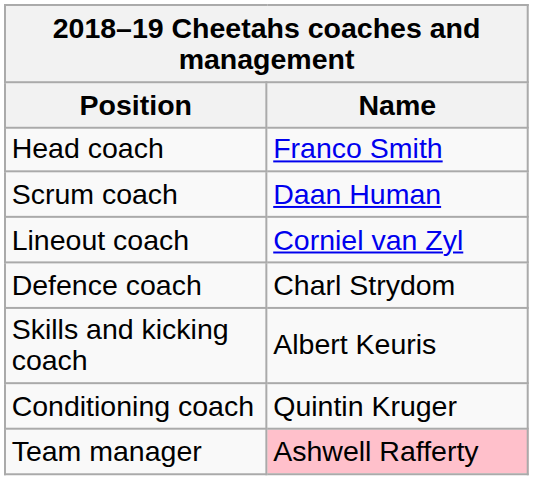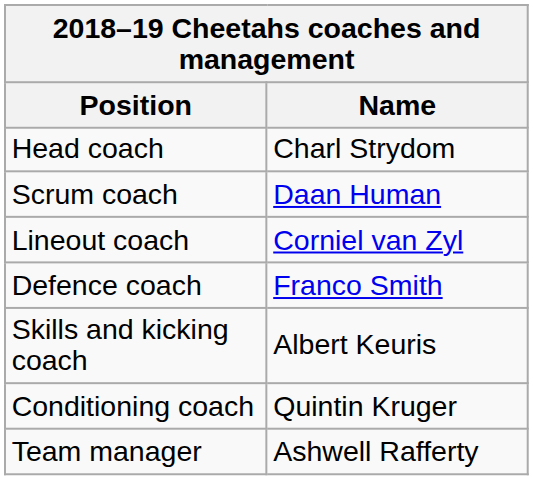 <table class="wikitable sortable" style="text-align:left; font-size:90%; width:30%">
 <tr>
 <th colspan=100%>2018–19 Cheetahs coaches and management</th>
 </tr>
 <tr>
 <th style="width:50%;">Position</th>
 <th style="width:50%;">Name</th>
 </tr>
 <tr>
 <td>Head coach</td>
-<td><a href='#'>Franco Smith</a></td>
+<td>Charl Strydom</td>
 </tr>
 <tr>
 <td>Scrum coach</td>
 <td><a href='#'>Daan Human</a></td>
 </tr>
 <tr>
 <td>Lineout coach</td>
 <td><a href='#'>Corniel van Zyl</a></td>
 </tr>
 <tr>
 <td>Defence coach</td>
-<td>Charl Strydom</td>
+<td><a href='#'>Franco Smith</a></td>
 </tr>
 <tr>
 <td>Skills and kicking coach</td>
 <td>Albert Keuris</td>
 </tr>
 <tr>
 <td>Conditioning coach</td>
 <td>Quintin Kruger</td>
 </tr>
 <tr>
 <td>Team manager</td>
-<td style="background: pink;">Ashwell Rafferty</td>
+<td>Ashwell Rafferty</td>
 </tr>
 </table>
